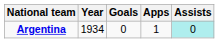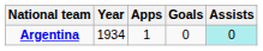 <table class="wikitable" style="font-size:90%; text-align: center;">
 <tr>
 <th>National team</th>
 <th>Year</th>
+<th>Apps</th>
 <th>Goals</th>
-<th>Apps</th>
 <th>Assists</th>
 </tr>
 <tr>
 <td rowspan=1><strong><a href='#'>Argentina</a></strong></td>
 <td>1934</td>
+<td>1</td>
 <td>0</td>
-<td>1</td>
 <td style="background: paleturquoise;">0</td>
 </tr>
 </table>
